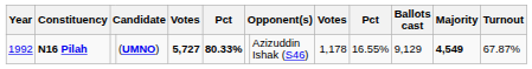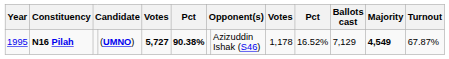 <table class="wikitable" style="margin:0.5em ; font-size:95%">
 <tr>
 <th>Year</th>
 <th>Constituency</th>
 <th colspan=2>Candidate</th>
 <th>Votes</th>
 <th>Pct</th>
 <th colspan=2>Opponent(s)</th>
 <th>Votes</th>
 <th>Pct</th>
 <th>Ballots cast</th>
 <th>Majority</th>
 <th>Turnout</th>
 </tr>
 <tr>
-<td><a href='#'>1992</a></td>
+<td><a href='#'>1995</a></td>
 <td><strong>N16 <a href='#'>Pilah</a></strong></td>
 <td></td>
 <td> (<a href='#'><strong>UMNO</strong></a>)</td>
 <td align="right"><strong>5,727</strong></td>
-<td><strong>80.33%</strong></td>
+<td><strong>90.38%</strong></td>
 <td></td>
 <td>Azizuddin Ishak (<a href='#'>S46</a>)</td>
 <td align="right">1,178</td>
-<td>16.55%</td>
-<td>9,129</td>
+<td>16.52%</td>
+<td>7,129</td>
 <td><strong>4,549</strong></td>
 <td>67.87%</td>
 </tr>
 </table>
